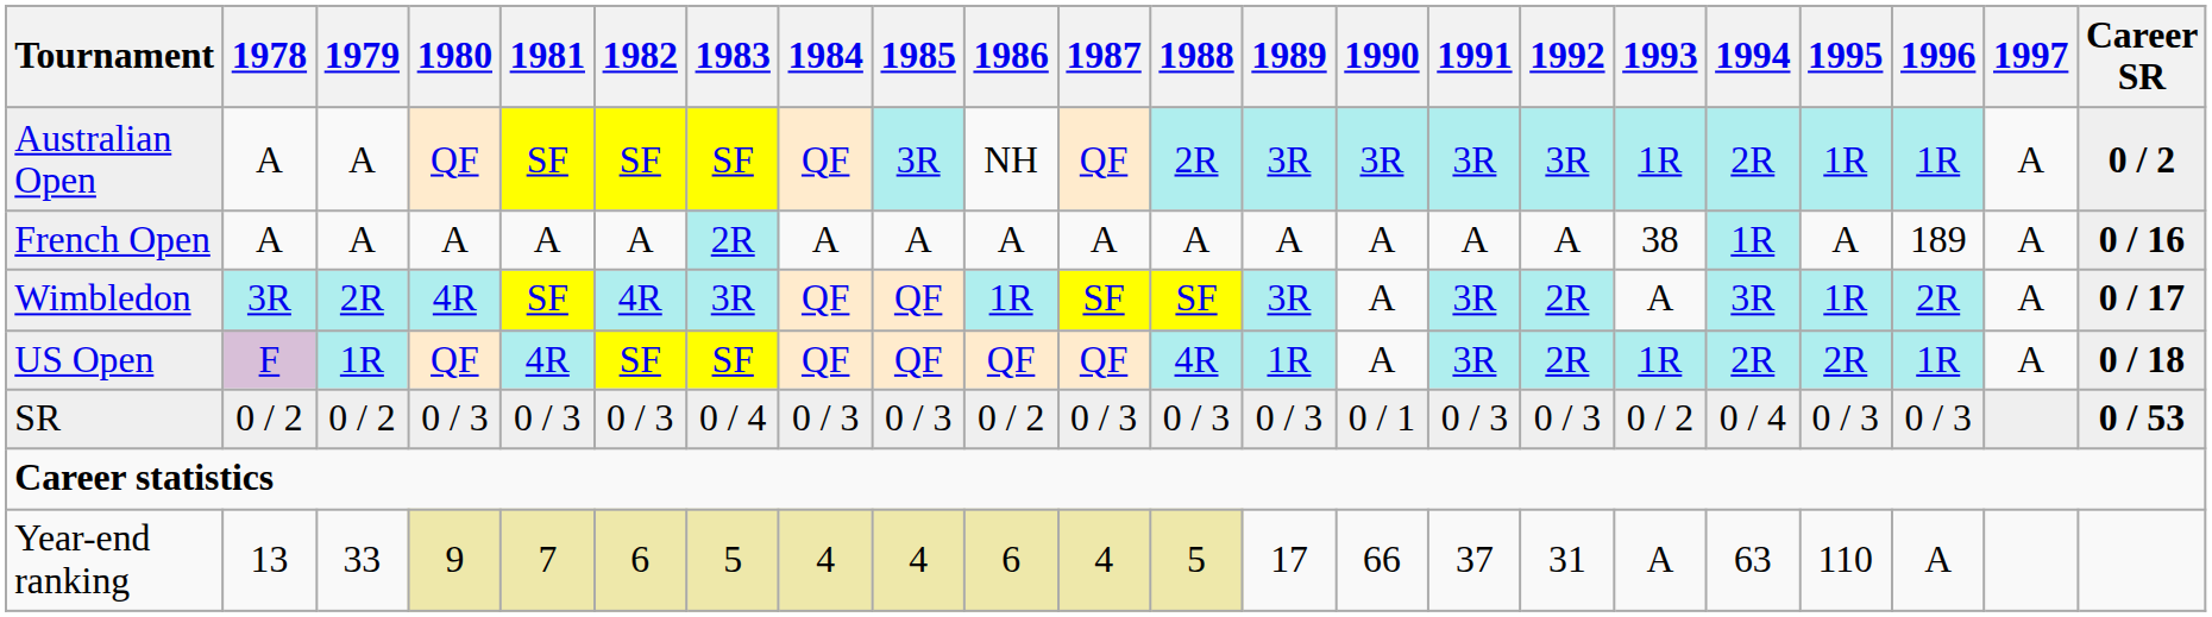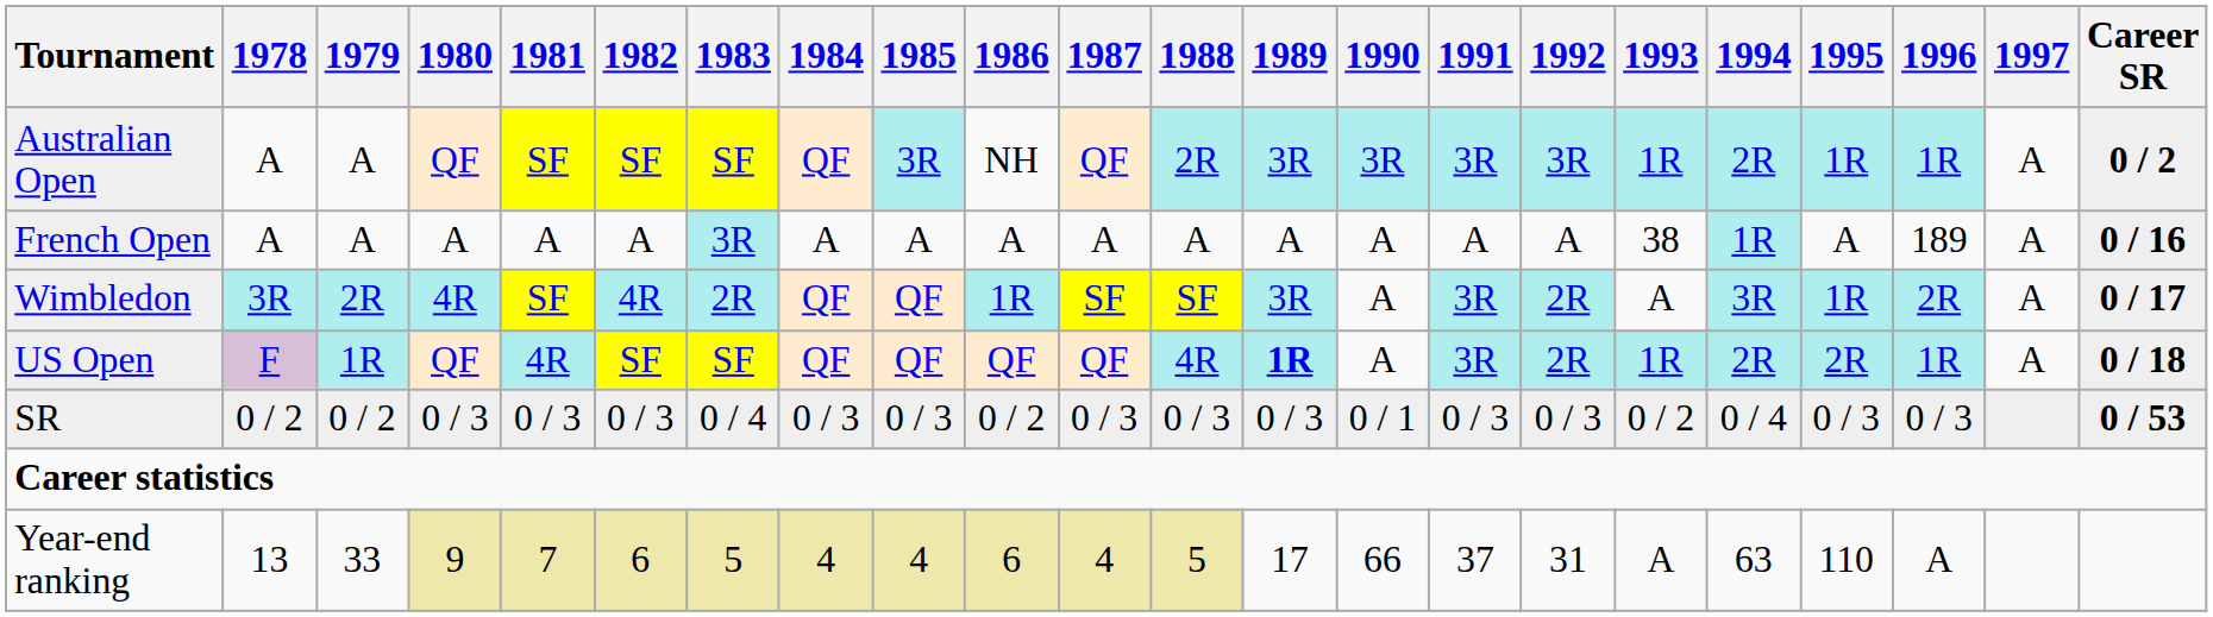 <table class="wikitable" style=text-align:center;>
 <tr style="background:#efefef;">
 <th>Tournament</th>
 <th><a href='#'>1978</a></th>
 <th><a href='#'>1979</a></th>
 <th><a href='#'>1980</a></th>
 <th><a href='#'>1981</a></th>
 <th><a href='#'>1982</a></th>
 <th><a href='#'>1983</a></th>
 <th><a href='#'>1984</a></th>
 <th><a href='#'>1985</a></th>
 <th><a href='#'>1986</a></th>
 <th><a href='#'>1987</a></th>
 <th><a href='#'>1988</a></th>
 <th><a href='#'>1989</a></th>
 <th><a href='#'>1990</a></th>
 <th><a href='#'>1991</a></th>
 <th><a href='#'>1992</a></th>
 <th><a href='#'>1993</a></th>
 <th><a href='#'>1994</a></th>
 <th><a href='#'>1995</a></th>
 <th><a href='#'>1996</a></th>
 <th><a href='#'>1997</a></th>
 <th>Career SR</th>
 </tr>
 <tr>
 <td style="background:#EFEFEF; text-align:left"><a href='#'>Australian Open</a></td>
 <td>A</td>
 <td>A</td>
 <td style="text-align:center; background:#ffebcd;"><a href='#'>QF</a></td>
 <td style="text-align:center; background:yellow;"><a href='#'>SF</a></td>
 <td style="text-align:center; background:yellow;"><a href='#'>SF</a></td>
 <td style="text-align:center; background:yellow;"><a href='#'>SF</a></td>
 <td style="text-align:center; background:#ffebcd;"><a href='#'>QF</a></td>
 <td style="text-align:center; background:#afeeee;"><a href='#'>3R</a></td>
 <td style="text-align:center;">NH</td>
 <td style="text-align:center; background:#ffebcd;"><a href='#'>QF</a></td>
 <td style="text-align:center; background:#afeeee;"><a href='#'>2R</a></td>
 <td style="text-align:center; background:#afeeee;"><a href='#'>3R</a></td>
 <td style="text-align:center; background:#afeeee;"><a href='#'>3R</a></td>
 <td style="text-align:center; background:#afeeee;"><a href='#'>3R</a></td>
 <td style="text-align:center; background:#afeeee;"><a href='#'>3R</a></td>
 <td style="text-align:center; background:#afeeee;"><a href='#'>1R</a></td>
 <td style="text-align:center; background:#afeeee;"><a href='#'>2R</a></td>
 <td style="text-align:center; background:#afeeee;"><a href='#'>1R</a></td>
 <td style="text-align:center; background:#afeeee;"><a href='#'>1R</a></td>
 <td>A</td>
 <td style="text-align:center; background:#efefef;"><strong>0 / 2</strong></td>
 </tr>
 <tr>
 <td style="background:#EFEFEF; text-align:left"><a href='#'>French Open</a></td>
 <td>A</td>
 <td>A</td>
 <td>A</td>
 <td>A</td>
 <td>A</td>
-<td style="text-align:center; background:#afeeee;"><a href='#'>2R</a></td>
+<td style="text-align:center; background:#afeeee;"><a href='#'>3R</a></td>
 <td>A</td>
 <td>A</td>
 <td>A</td>
 <td>A</td>
 <td>A</td>
 <td>A</td>
 <td>A</td>
 <td>A</td>
 <td>A</td>
 <td align="center">38</td>
 <td style="text-align:center; background:#afeeee;"><a href='#'>1R</a></td>
 <td>A</td>
 <td align="center">189</td>
 <td>A</td>
 <td style="text-align:center; background:#efefef;"><strong>0 / 16</strong></td>
 </tr>
 <tr>
 <td style="background:#EFEFEF; text-align:left"><a href='#'>Wimbledon</a></td>
 <td style="text-align:center; background:#afeeee;"><a href='#'>3R</a></td>
 <td style="text-align:center; background:#afeeee;"><a href='#'>2R</a></td>
 <td style="text-align:center; background:#afeeee;"><a href='#'>4R</a></td>
 <td style="text-align:center; background:yellow;"><a href='#'>SF</a></td>
 <td style="text-align:center; background:#afeeee;"><a href='#'>4R</a></td>
-<td style="text-align:center; background:#afeeee;"><a href='#'>3R</a></td>
+<td style="text-align:center; background:#afeeee;"><a href='#'>2R</a></td>
 <td style="text-align:center; background:#ffebcd;"><a href='#'>QF</a></td>
 <td style="text-align:center; background:#ffebcd;"><a href='#'>QF</a></td>
 <td style="text-align:center; background:#afeeee;"><a href='#'>1R</a></td>
 <td style="text-align:center; background:yellow;"><a href='#'>SF</a></td>
 <td style="text-align:center; background:yellow;"><a href='#'>SF</a></td>
 <td style="text-align:center; background:#afeeee;"><a href='#'>3R</a></td>
 <td>A</td>
 <td style="text-align:center; background:#afeeee;"><a href='#'>3R</a></td>
 <td style="text-align:center; background:#afeeee;"><a href='#'>2R</a></td>
 <td>A</td>
 <td style="text-align:center; background:#afeeee;"><a href='#'>3R</a></td>
 <td style="text-align:center; background:#afeeee;"><a href='#'>1R</a></td>
 <td style="text-align:center; background:#afeeee;"><a href='#'>2R</a></td>
 <td>A</td>
 <td style="text-align:center; background:#efefef;"><strong>0 / 17</strong></td>
 </tr>
 <tr>
 <td style="background:#EFEFEF; text-align:left"><a href='#'>US Open</a></td>
 <td style="text-align:center; background:thistle;"><a href='#'>F</a></td>
 <td style="text-align:center; background:#afeeee;"><a href='#'>1R</a></td>
 <td style="text-align:center; background:#ffebcd;"><a href='#'>QF</a></td>
 <td style="text-align:center; background:#afeeee;"><a href='#'>4R</a></td>
 <td style="text-align:center; background:yellow;"><a href='#'>SF</a></td>
 <td style="text-align:center; background:yellow;"><a href='#'>SF</a></td>
 <td style="text-align:center; background:#ffebcd;"><a href='#'>QF</a></td>
 <td style="text-align:center; background:#ffebcd;"><a href='#'>QF</a></td>
 <td style="text-align:center; background:#ffebcd;"><a href='#'>QF</a></td>
 <td style="text-align:center; background:#ffebcd;"><a href='#'>QF</a></td>
 <td style="text-align:center; background:#afeeee;"><a href='#'>4R</a></td>
-<td style="text-align:center; background:#afeeee;"><a href='#'>1R</a></td>
+<td style="text-align:center; background:#afeeee;"><strong><a href='#'>1R</a></strong></td>
 <td>A</td>
 <td style="text-align:center; background:#afeeee;"><a href='#'>3R</a></td>
 <td style="text-align:center; background:#afeeee;"><a href='#'>2R</a></td>
 <td style="text-align:center; background:#afeeee;"><a href='#'>1R</a></td>
 <td style="text-align:center; background:#afeeee;"><a href='#'>2R</a></td>
 <td style="text-align:center; background:#afeeee;"><a href='#'>2R</a></td>
 <td style="text-align:center; background:#afeeee;"><a href='#'>1R</a></td>
 <td>A</td>
 <td style="text-align:center; background:#efefef;"><strong>0 / 18</strong></td>
 </tr>
 <tr>
 <td style="background:#EFEFEF; text-align:left">SR</td>
 <td style="text-align:center; background:#efefef;">0 / 2</td>
 <td style="text-align:center; background:#efefef;">0 / 2</td>
 <td style="text-align:center; background:#efefef;">0 / 3</td>
 <td style="text-align:center; background:#efefef;">0 / 3</td>
 <td style="text-align:center; background:#efefef;">0 / 3</td>
 <td style="text-align:center; background:#efefef;">0 / 4</td>
 <td style="text-align:center; background:#efefef;">0 / 3</td>
 <td style="text-align:center; background:#efefef;">0 / 3</td>
 <td style="text-align:center; background:#efefef;">0 / 2</td>
 <td style="text-align:center; background:#efefef;">0 / 3</td>
 <td style="text-align:center; background:#efefef;">0 / 3</td>
 <td style="text-align:center; background:#efefef;">0 / 3</td>
 <td style="text-align:center; background:#efefef;">0 / 1</td>
 <td style="text-align:center; background:#efefef;">0 / 3</td>
 <td style="text-align:center; background:#efefef;">0 / 3</td>
 <td style="text-align:center; background:#efefef;">0 / 2</td>
 <td style="text-align:center; background:#efefef;">0 / 4</td>
 <td style="text-align:center; background:#efefef;">0 / 3</td>
 <td style="text-align:center; background:#efefef;">0 / 3</td>
 <td style="text-align:center; background:#efefef;"></td>
 <td style="text-align:center; background:#efefef;"><strong>0 / 53</strong></td>
 </tr>
 <tr>
 <td colspan=22 align=left><strong>Career statistics</strong></td>
 </tr>
 <tr>
 <td align=left>Year-end ranking</td>
 <td align="center">13</td>
 <td align="center">33</td>
 <td align="center" bgcolor=EEE8AA>9</td>
 <td align="center" bgcolor=EEE8AA>7</td>
 <td align="center" bgcolor=EEE8AA>6</td>
 <td align="center" bgcolor=EEE8AA>5</td>
 <td align="center" bgcolor=EEE8AA>4</td>
 <td align="center" bgcolor=EEE8AA>4</td>
 <td align="center" bgcolor=EEE8AA>6</td>
 <td align="center" bgcolor=EEE8AA>4</td>
 <td align="center" bgcolor=EEE8AA>5</td>
 <td align="center">17</td>
 <td align="center">66</td>
 <td align="center">37</td>
 <td align="center">31</td>
 <td>A</td>
 <td align="center">63</td>
 <td align="center">110</td>
 <td>A</td>
 <td></td>
 <td></td>
 </tr>
 </table>
